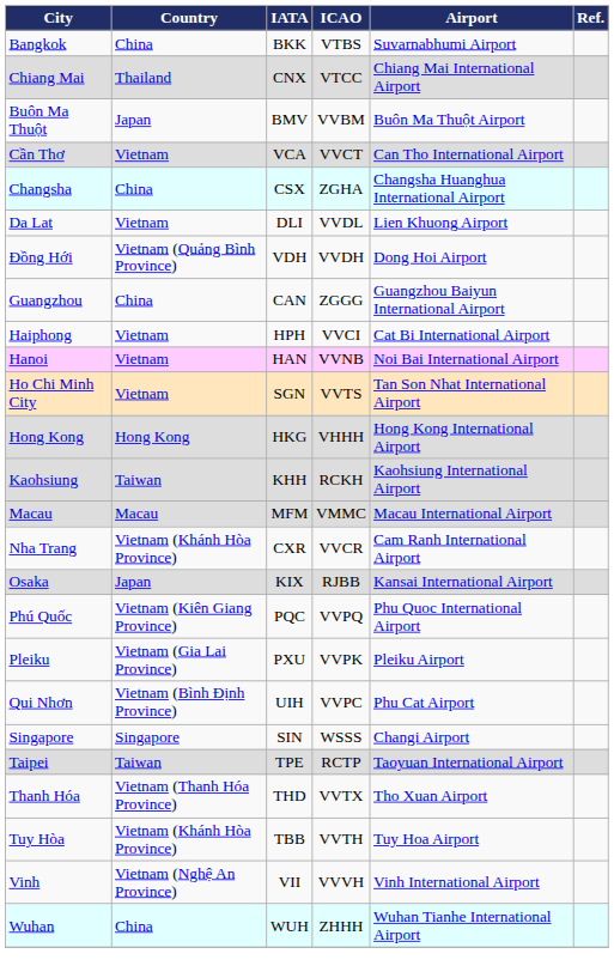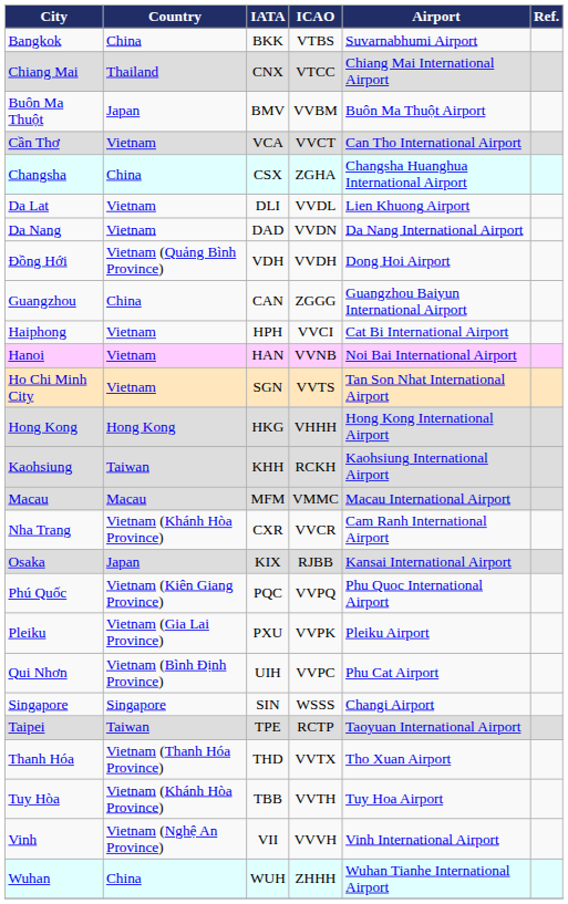 <table class="sortable wikitable">
 <tr>
 <th style="background:#202d66;color: white">City</th>
 <th style="background:#202d66;color: white">Country</th>
 <th style="background:#202d66;color: white;">IATA</th>
 <th style="background:#202d66;color: white;">ICAO</th>
 <th style="background:#202d66;color: white">Airport</th>
 <th style="background:#202d66;color: white">Ref.</th>
 </tr>
 <tr>
 <td><a href='#'>Bangkok</a></td>
 <td><a href='#'>China</a></td>
 <td align=center>BKK</td>
 <td align=center>VTBS</td>
 <td><a href='#'>Suvarnabhumi Airport</a></td>
 <td align=center></td>
 </tr>
 <tr style="background:#DDDDDD;">
 <td><a href='#'>Chiang Mai</a></td>
 <td><a href='#'>Thailand</a></td>
 <td align=center>CNX</td>
 <td align=center>VTCC</td>
 <td><a href='#'>Chiang Mai International Airport</a></td>
 <td align=center></td>
 </tr>
 <tr>
 <td><a href='#'>Buôn Ma Thuột</a></td>
 <td><a href='#'>Japan</a></td>
 <td align=center>BMV</td>
 <td align=center>VVBM</td>
 <td><a href='#'>Buôn Ma Thuột Airport</a></td>
 <td align=center></td>
 </tr>
 <tr style="background:#DDDDDD;">
 <td><a href='#'>Cần Thơ</a></td>
 <td><a href='#'>Vietnam</a></td>
 <td align=center>VCA</td>
 <td align=center>VVCT</td>
 <td><a href='#'>Can Tho International Airport</a></td>
 <td align=center></td>
 </tr>
 <tr style="background:#E0FFFF;">
 <td><a href='#'>Changsha</a></td>
 <td><a href='#'>China</a></td>
 <td align=center>CSX</td>
 <td align=center>ZGHA</td>
 <td><a href='#'>Changsha Huanghua International Airport</a></td>
 <td align=center></td>
 </tr>
 <tr>
 <td><a href='#'>Da Lat</a></td>
 <td><a href='#'>Vietnam</a></td>
 <td align=center>DLI</td>
 <td align=center>VVDL</td>
 <td><a href='#'>Lien Khuong Airport</a></td>
+<td align=center></td>
+</tr>
+<tr>
+<td><a href='#'>Da Nang</a></td>
+<td><a href='#'>Vietnam</a></td>
+<td align=center>DAD</td>
+<td align=center>VVDN</td>
+<td><a href='#'>Da Nang International Airport</a></td>
 <td align=center></td>
 </tr>
 <tr>
 <td><a href='#'>Đồng Hới</a></td>
 <td><a href='#'>Vietnam</a> (<a href='#'>Quảng Bình Province</a>)</td>
 <td align=center>VDH</td>
 <td align=center>VVDH</td>
 <td><a href='#'>Dong Hoi Airport</a></td>
 <td align=center></td>
 </tr>
 <tr>
 <td><a href='#'>Guangzhou</a></td>
 <td><a href='#'>China</a></td>
 <td align=center>CAN</td>
 <td align=center>ZGGG</td>
 <td><a href='#'>Guangzhou Baiyun International Airport</a></td>
 <td align=center></td>
 </tr>
 <tr>
 <td><a href='#'>Haiphong</a></td>
 <td><a href='#'>Vietnam</a></td>
 <td align=center>HPH</td>
 <td align=center>VVCI</td>
 <td><a href='#'>Cat Bi International Airport</a></td>
 <td align=center></td>
 </tr>
 <tr style="background:#FFCCFF;">
 <td><a href='#'>Hanoi</a></td>
 <td><a href='#'>Vietnam</a></td>
 <td align=center>HAN</td>
 <td align=center>VVNB</td>
 <td><a href='#'>Noi Bai International Airport</a></td>
 <td align=center></td>
 </tr>
 <tr style="background:#FFE6BD;">
 <td><a href='#'>Ho Chi Minh City</a></td>
 <td><a href='#'>Vietnam</a></td>
 <td align=center>SGN</td>
 <td align=center>VVTS</td>
 <td><a href='#'>Tan Son Nhat International Airport</a></td>
 <td align=center></td>
 </tr>
 <tr style="background:#DDDDDD;">
 <td><a href='#'>Hong Kong</a></td>
 <td><a href='#'>Hong Kong</a></td>
 <td align=center>HKG</td>
 <td align=center>VHHH</td>
 <td><a href='#'>Hong Kong International Airport</a></td>
 <td align=center></td>
 </tr>
 <tr style="background:#DDDDDD;">
 <td><a href='#'>Kaohsiung</a></td>
 <td><a href='#'>Taiwan</a></td>
 <td align=center>KHH</td>
 <td align=center>RCKH</td>
 <td><a href='#'>Kaohsiung International Airport</a></td>
 <td align=center></td>
 </tr>
 <tr style="background:#DDDDDD;">
 <td><a href='#'>Macau</a></td>
 <td><a href='#'>Macau</a></td>
 <td align=center>MFM</td>
 <td align=center>VMMC</td>
 <td><a href='#'>Macau International Airport</a></td>
 <td align=center></td>
 </tr>
 <tr>
 <td><a href='#'>Nha Trang</a></td>
 <td><a href='#'>Vietnam</a> (<a href='#'>Khánh Hòa Province</a>)</td>
 <td align=center>CXR</td>
 <td align=center>VVCR</td>
 <td><a href='#'>Cam Ranh International Airport</a></td>
 <td align=center></td>
 </tr>
 <tr style="background:#DDDDDD;">
 <td><a href='#'>Osaka</a></td>
 <td><a href='#'>Japan</a></td>
 <td align=center>KIX</td>
 <td align=center>RJBB</td>
 <td><a href='#'>Kansai International Airport</a></td>
 <td align=enter></td>
 </tr>
 <tr>
 <td><a href='#'>Phú Quốc</a></td>
 <td><a href='#'>Vietnam</a> (<a href='#'>Kiên Giang Province</a>)</td>
 <td align=center>PQC</td>
 <td align=center>VVPQ</td>
 <td><a href='#'>Phu Quoc International Airport</a></td>
 <td align=center></td>
 </tr>
 <tr>
 <td><a href='#'>Pleiku</a></td>
 <td><a href='#'>Vietnam</a> (<a href='#'>Gia Lai Province</a>)</td>
 <td align=center>PXU</td>
 <td align=center>VVPK</td>
 <td><a href='#'>Pleiku Airport</a></td>
 <td align=center></td>
 </tr>
 <tr>
 <td><a href='#'>Qui Nhơn</a></td>
 <td><a href='#'>Vietnam</a> (<a href='#'>Bình Định Province</a>)</td>
 <td align=center>UIH</td>
 <td align=center>VVPC</td>
 <td><a href='#'>Phu Cat Airport</a></td>
 <td align=center></td>
 </tr>
 <tr>
 <td><a href='#'>Singapore</a></td>
 <td><a href='#'>Singapore</a></td>
 <td align=center>SIN</td>
 <td align=center>WSSS</td>
 <td><a href='#'>Changi Airport</a></td>
 <td align=center></td>
 </tr>
 <tr style="background:#DDDDDD;">
 <td><a href='#'>Taipei</a></td>
 <td><a href='#'>Taiwan</a></td>
 <td align=center>TPE</td>
 <td align=center>RCTP</td>
 <td><a href='#'>Taoyuan International Airport</a></td>
 <td align=center></td>
 </tr>
 <tr>
 <td><a href='#'>Thanh Hóa</a></td>
 <td><a href='#'>Vietnam</a> (<a href='#'>Thanh Hóa Province</a>)</td>
 <td align=center>THD</td>
 <td align=center>VVTX</td>
 <td><a href='#'>Tho Xuan Airport</a></td>
 <td align=center></td>
 </tr>
 <tr>
 <td><a href='#'>Tuy Hòa</a></td>
 <td><a href='#'>Vietnam</a> (<a href='#'>Khánh Hòa Province</a>)</td>
 <td align=center>TBB</td>
 <td align=center>VVTH</td>
 <td><a href='#'>Tuy Hoa Airport</a></td>
 <td align=center></td>
 </tr>
 <tr>
 <td><a href='#'>Vinh</a></td>
 <td><a href='#'>Vietnam</a> (<a href='#'>Nghệ An Province</a>)</td>
 <td align=center>VII</td>
 <td align=center>VVVH</td>
 <td><a href='#'>Vinh International Airport</a></td>
 <td align=center></td>
 </tr>
 <tr style="background:#E0FFFF;">
 <td><a href='#'>Wuhan</a></td>
 <td><a href='#'>China</a></td>
 <td align=center>WUH</td>
 <td align=center>ZHHH</td>
 <td><a href='#'>Wuhan Tianhe International Airport</a></td>
 <td align=center></td>
 </tr>
 <tr>
 </tr>
 </table>
